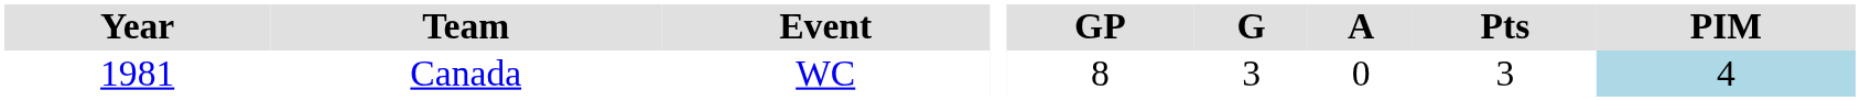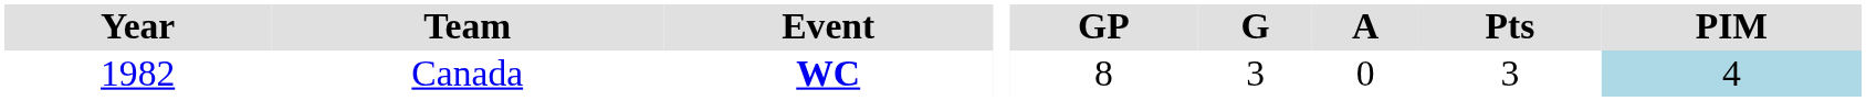 <table border="0" cellpadding="1" cellspacing="0" style="text-align:center; width:50em">
 <tr style="background:#e0e0e0;">
 <th>Year</th>
 <th>Team</th>
 <th>Event</th>
 <th rowspan="99" bgcolor="#ffffff"></th>
 <th>GP</th>
 <th>G</th>
 <th>A</th>
 <th>Pts</th>
 <th>PIM</th>
 </tr>
 <tr>
-<td><a href='#'>1981</a></td>
+<td><a href='#'>1982</a></td>
 <td><a href='#'>Canada</a></td>
-<td><a href='#'>WC</a></td>
+<td><strong><a href='#'>WC</a></strong></td>
 <td>8</td>
 <td>3</td>
 <td>0</td>
 <td>3</td>
 <td style="background: lightblue;">4</td>
 </tr>
 </table>
